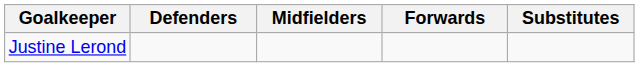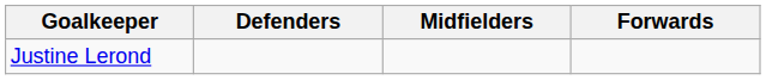 <table class="wikitable">
 <tr>
 <th style="width:20%;">Goalkeeper</th>
 <th style="width:20%;">Defenders</th>
 <th style="width:20%;">Midfielders</th>
 <th style="width:20%;">Forwards</th>
-<th style="width:20%;">Substitutes</th>
 </tr>
 <tr style="vertical-align:top;">
 <td> <a href='#'>Justine Lerond</a></td>
 <td></td>
 <td></td>
 <td></td>
-<td></td>
 </tr>
 </table>
